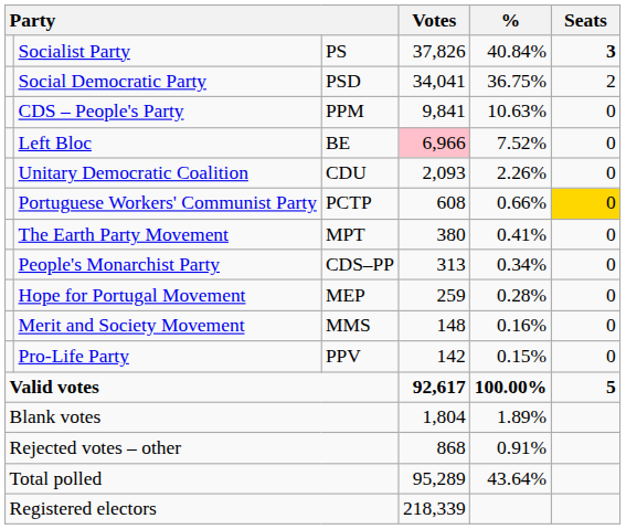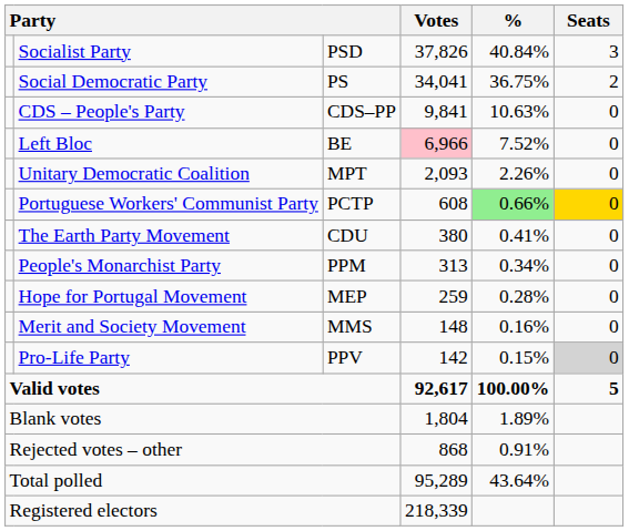 <table class="wikitable" border="1" style="text-align:right;">
 <tr>
 <th style="text-align:left;" colspan=3>Party</th>
 <th align=center width="50">Votes</th>
 <th align=center width="50">%</th>
 <th align=center width="50">Seats</th>
 </tr>
 <tr>
 <td></td>
 <td align=left><a href='#'>Socialist Party</a></td>
-<td align=left>PS</td>
+<td align=left>PSD</td>
 <td>37,826</td>
 <td>40.84%</td>
-<td><strong>3</strong></td>
+<td>3</td>
 </tr>
 <tr>
 <td></td>
 <td align=left><a href='#'>Social Democratic Party</a></td>
-<td align=left>PSD</td>
+<td align=left>PS</td>
 <td>34,041</td>
 <td>36.75%</td>
 <td>2</td>
 </tr>
 <tr>
 <td></td>
 <td align=left><a href='#'>CDS – People's Party</a></td>
-<td align=left>PPM</td>
+<td align=left style="white-space: nowrap;">CDS–PP</td>
 <td>9,841</td>
 <td>10.63%</td>
 <td>0</td>
 </tr>
 <tr>
 <td></td>
 <td align=left><a href='#'>Left Bloc</a></td>
 <td align=left>BE</td>
 <td style="background: pink;">6,966</td>
 <td>7.52%</td>
 <td>0</td>
 </tr>
 <tr>
 <td></td>
 <td align=left style="white-space: nowrap;"><a href='#'>Unitary Democratic Coalition</a></td>
-<td align=left>CDU</td>
+<td align=left>MPT</td>
 <td>2,093</td>
 <td>2.26%</td>
 <td>0</td>
 </tr>
 <tr>
 <td></td>
 <td align=left><a href='#'>Portuguese Workers' Communist Party</a></td>
 <td align=left>PCTP</td>
 <td>608</td>
-<td>0.66%</td>
+<td style="background: lightgreen;">0.66%</td>
 <td style="background: gold;">0</td>
 </tr>
 <tr>
 <td></td>
 <td align=left><a href='#'>The Earth Party Movement</a></td>
-<td align=left>MPT</td>
+<td align=left>CDU</td>
 <td>380</td>
 <td>0.41%</td>
 <td>0</td>
 </tr>
 <tr>
 <td></td>
 <td align=left><a href='#'>People's Monarchist Party</a></td>
-<td align=left style="white-space: nowrap;">CDS–PP</td>
+<td align=left>PPM</td>
 <td>313</td>
 <td>0.34%</td>
 <td>0</td>
 </tr>
 <tr>
 <td></td>
 <td align=left><a href='#'>Hope for Portugal Movement</a></td>
 <td align=left>MEP</td>
 <td>259</td>
 <td>0.28%</td>
 <td>0</td>
 </tr>
 <tr>
 <td></td>
 <td align=left><a href='#'>Merit and Society Movement</a></td>
 <td align=left>MMS</td>
 <td>148</td>
 <td>0.16%</td>
 <td>0</td>
 </tr>
 <tr>
 <td></td>
 <td align=left><a href='#'>Pro-Life Party</a></td>
 <td align=left>PPV</td>
 <td>142</td>
 <td>0.15%</td>
-<td>0</td>
+<td style="background: lightgrey;">0</td>
 </tr>
 <tr style="font-weight:bold">
 <td align=left colspan=3>Valid votes</td>
 <td>92,617</td>
 <td>100.00%</td>
 <td>5</td>
 </tr>
 <tr>
 <td align=left colspan=3>Blank votes</td>
 <td>1,804</td>
 <td>1.89%</td>
 <td></td>
 </tr>
 <tr>
 <td align=left colspan=3>Rejected votes – other</td>
 <td>868</td>
 <td>0.91%</td>
 <td></td>
 </tr>
 <tr>
 <td align=left colspan=3>Total polled</td>
 <td>95,289</td>
 <td>43.64%</td>
 <td></td>
 </tr>
 <tr>
 <td align=left colspan=3>Registered electors</td>
 <td>218,339</td>
 <td></td>
 <td></td>
 </tr>
 </table>
